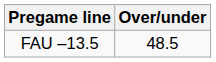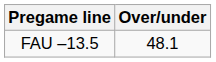 <table class="wikitable">
 <tr align="center">
 <th style=>Pregame line</th>
 <th style=>Over/under</th>
 </tr>
 <tr align="center">
 <td>FAU –13.5</td>
-<td>48.5</td>
+<td>48.1</td>
 </tr>
 </table>
